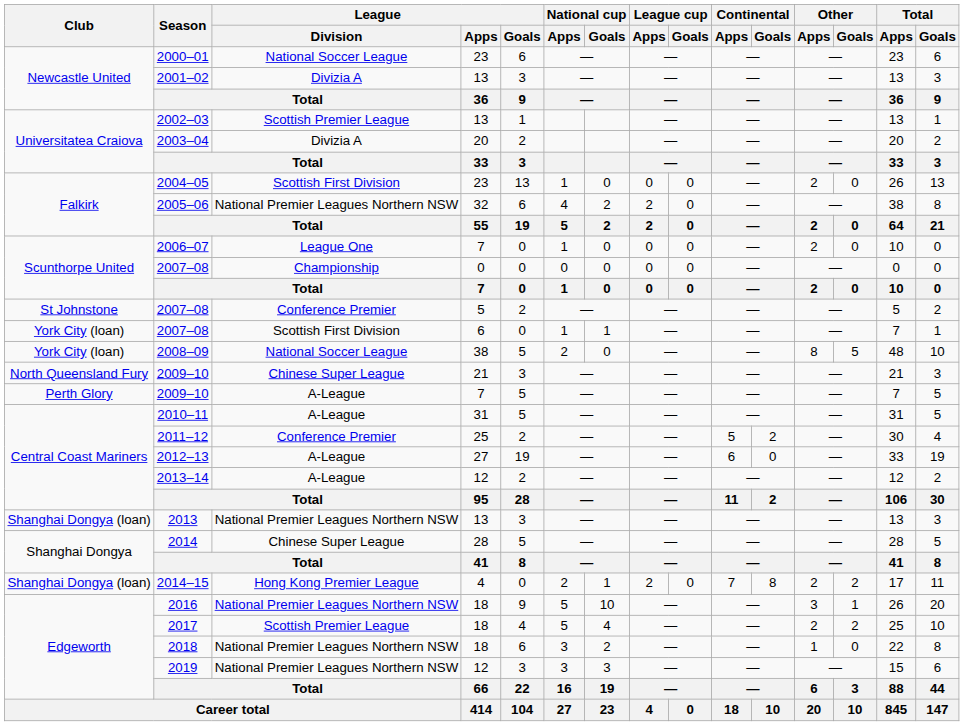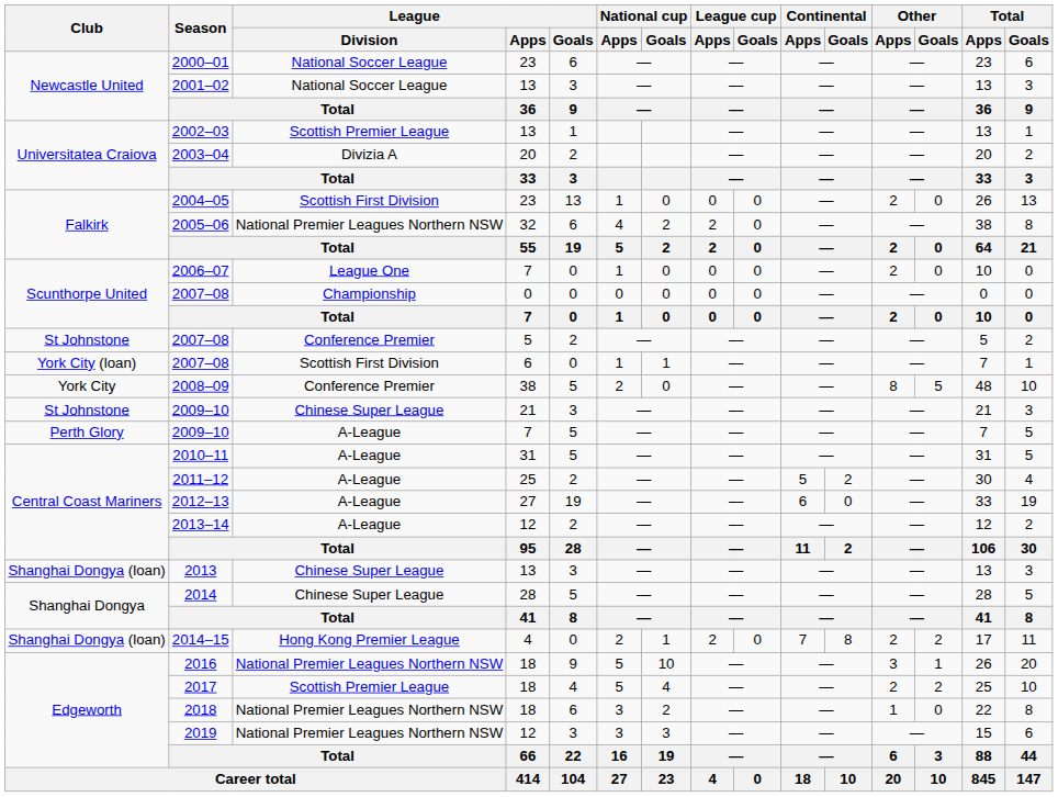 <table class=wikitable style=text-align:center>
 <tr>
 <th rowspan=2>Club</th>
 <th rowspan=2>Season</th>
 <th colspan=3>League</th>
 <th colspan=2>National cup</th>
 <th colspan=2>League cup</th>
 <th colspan=2>Continental</th>
 <th colspan=2>Other</th>
 <th colspan=2>Total</th>
 </tr>
 <tr>
 <th>Division</th>
 <th>Apps</th>
 <th>Goals</th>
 <th>Apps</th>
 <th>Goals</th>
 <th>Apps</th>
 <th>Goals</th>
 <th>Apps</th>
 <th>Goals</th>
 <th>Apps</th>
 <th>Goals</th>
 <th>Apps</th>
 <th>Goals</th>
 </tr>
 <tr>
 <td rowspan=3><a href='#'>Newcastle United</a></td>
 <td><a href='#'>2000–01</a></td>
 <td><a href='#'>National Soccer League</a></td>
 <td>23</td>
 <td>6</td>
 <td colspan=2>—</td>
 <td colspan=2>—</td>
 <td colspan=2>—</td>
 <td colspan=2>—</td>
 <td>23</td>
 <td>6</td>
 </tr>
 <tr>
 <td><a href='#'>2001–02</a></td>
-<td><a href='#'>Divizia A</a></td>
+<td>National Soccer League</td>
 <td>13</td>
 <td>3</td>
 <td colspan=2>—</td>
 <td colspan=2>—</td>
 <td colspan=2>—</td>
 <td colspan=2>—</td>
 <td>13</td>
 <td>3</td>
 </tr>
 <tr>
 <th colspan=2>Total</th>
 <th>36</th>
 <th>9</th>
 <th colspan=2>—</th>
 <th colspan=2>—</th>
 <th colspan=2>—</th>
 <th colspan=2>—</th>
 <th>36</th>
 <th>9</th>
 </tr>
 <tr>
 <td rowspan=3><a href='#'>Universitatea Craiova</a></td>
 <td><a href='#'>2002–03</a></td>
 <td><a href='#'>Scottish Premier League</a></td>
 <td>13</td>
 <td>1</td>
 <td></td>
 <td></td>
 <td colspan=2>—</td>
 <td colspan=2>—</td>
 <td colspan=2>—</td>
 <td>13</td>
 <td>1</td>
 </tr>
 <tr>
 <td><a href='#'>2003–04</a></td>
 <td>Divizia A</td>
 <td>20</td>
 <td>2</td>
 <td></td>
 <td></td>
 <td colspan=2>—</td>
 <td colspan=2>—</td>
 <td colspan=2>—</td>
 <td>20</td>
 <td>2</td>
 </tr>
 <tr>
 <th colspan=2>Total</th>
 <th>33</th>
 <th>3</th>
 <th></th>
 <th></th>
 <th colspan=2>—</th>
 <th colspan=2>—</th>
 <th colspan=2>—</th>
 <th>33</th>
 <th>3</th>
 </tr>
 <tr>
 <td rowspan=3><a href='#'>Falkirk</a></td>
 <td><a href='#'>2004–05</a></td>
 <td><a href='#'>Scottish First Division</a></td>
 <td>23</td>
 <td>13</td>
 <td>1</td>
 <td>0</td>
 <td>0</td>
 <td>0</td>
 <td colspan=2>—</td>
 <td>2</td>
 <td>0</td>
 <td>26</td>
 <td>13</td>
 </tr>
 <tr>
 <td><a href='#'>2005–06</a></td>
 <td>National Premier Leagues Northern NSW</td>
 <td>32</td>
 <td>6</td>
 <td>4</td>
 <td>2</td>
 <td>2</td>
 <td>0</td>
 <td colspan=2>—</td>
 <td colspan=2>—</td>
 <td>38</td>
 <td>8</td>
 </tr>
 <tr>
 <th colspan=2>Total</th>
 <th>55</th>
 <th>19</th>
 <th>5</th>
 <th>2</th>
 <th>2</th>
 <th>0</th>
 <th colspan=2>—</th>
 <th>2</th>
 <th>0</th>
 <th>64</th>
 <th>21</th>
 </tr>
 <tr>
 <td rowspan=3><a href='#'>Scunthorpe United</a></td>
 <td><a href='#'>2006–07</a></td>
 <td><a href='#'>League One</a></td>
 <td>7</td>
 <td>0</td>
 <td>1</td>
 <td>0</td>
 <td>0</td>
 <td>0</td>
 <td colspan=2>—</td>
 <td>2</td>
 <td>0</td>
 <td>10</td>
 <td>0</td>
 </tr>
 <tr>
 <td><a href='#'>2007–08</a></td>
 <td><a href='#'>Championship</a></td>
 <td>0</td>
 <td>0</td>
 <td>0</td>
 <td>0</td>
 <td>0</td>
 <td>0</td>
 <td colspan=2>—</td>
 <td colspan=2>—</td>
 <td>0</td>
 <td>0</td>
 </tr>
 <tr>
 <th colspan=2>Total</th>
 <th>7</th>
 <th>0</th>
 <th>1</th>
 <th>0</th>
 <th>0</th>
 <th>0</th>
 <th colspan=2>—</th>
 <th>2</th>
 <th>0</th>
 <th>10</th>
 <th>0</th>
 </tr>
 <tr>
 <td><a href='#'>St Johnstone</a></td>
 <td><a href='#'>2007–08</a></td>
 <td><a href='#'>Conference Premier</a></td>
 <td>5</td>
 <td>2</td>
 <td colspan=2>—</td>
 <td colspan=2>—</td>
 <td colspan=2>—</td>
 <td colspan=2>—</td>
 <td>5</td>
 <td>2</td>
 </tr>
 <tr>
 <td><a href='#'>York City</a> (loan)</td>
 <td><a href='#'>2007–08</a></td>
 <td>Scottish First Division</td>
 <td>6</td>
 <td>0</td>
 <td>1</td>
 <td>1</td>
 <td colspan=2>—</td>
 <td colspan=2>—</td>
 <td colspan=2>—</td>
 <td>7</td>
 <td>1</td>
 </tr>
 <tr>
-<td><a href='#'>York City</a> (loan)</td>
+<td>York City</td>
 <td><a href='#'>2008–09</a></td>
-<td><a href='#'>National Soccer League</a></td>
+<td>Conference Premier</td>
 <td>38</td>
 <td>5</td>
 <td>2</td>
 <td>0</td>
 <td colspan=2>—</td>
 <td colspan=2>—</td>
 <td>8</td>
 <td>5</td>
 <td>48</td>
 <td>10</td>
 </tr>
 <tr>
-<td><a href='#'>North Queensland Fury</a></td>
+<td><a href='#'>St Johnstone</a></td>
 <td><a href='#'>2009–10</a></td>
 <td><a href='#'>Chinese Super League</a></td>
 <td>21</td>
 <td>3</td>
 <td colspan=2>—</td>
 <td colspan=2>—</td>
 <td colspan=2>—</td>
 <td colspan=2>—</td>
 <td>21</td>
 <td>3</td>
 </tr>
 <tr>
 <td><a href='#'>Perth Glory</a></td>
 <td><a href='#'>2009–10</a></td>
 <td>A-League</td>
 <td>7</td>
 <td>5</td>
 <td colspan=2>—</td>
 <td colspan=2>—</td>
 <td colspan=2>—</td>
 <td colspan=2>—</td>
 <td>7</td>
 <td>5</td>
 </tr>
 <tr>
 <td rowspan=5><a href='#'>Central Coast Mariners</a></td>
 <td><a href='#'>2010–11</a></td>
 <td>A-League</td>
 <td>31</td>
 <td>5</td>
 <td colspan=2>—</td>
 <td colspan=2>—</td>
 <td colspan=2>—</td>
 <td colspan=2>—</td>
 <td>31</td>
 <td>5</td>
 </tr>
 <tr>
 <td><a href='#'>2011–12</a></td>
-<td><a href='#'>Conference Premier</a></td>
+<td>A-League</td>
 <td>25</td>
 <td>2</td>
 <td colspan=2>—</td>
 <td colspan=2>—</td>
 <td>5</td>
 <td>2</td>
 <td colspan=2>—</td>
 <td>30</td>
 <td>4</td>
 </tr>
 <tr>
 <td><a href='#'>2012–13</a></td>
 <td>A-League</td>
 <td>27</td>
 <td>19</td>
 <td colspan=2>—</td>
 <td colspan=2>—</td>
 <td>6</td>
 <td>0</td>
 <td colspan=2>—</td>
 <td>33</td>
 <td>19</td>
 </tr>
 <tr>
 <td><a href='#'>2013–14</a></td>
 <td>A-League</td>
 <td>12</td>
 <td>2</td>
 <td colspan=2>—</td>
 <td colspan=2>—</td>
 <td colspan=2>—</td>
 <td colspan=2>—</td>
 <td>12</td>
 <td>2</td>
 </tr>
 <tr>
 <th colspan=2>Total</th>
 <th>95</th>
 <th>28</th>
 <th colspan=2>—</th>
 <th colspan=2>—</th>
 <th>11</th>
 <th>2</th>
 <th colspan=2>—</th>
 <th>106</th>
 <th>30</th>
 </tr>
 <tr>
 <td><a href='#'>Shanghai Dongya</a> (loan)</td>
 <td><a href='#'>2013</a></td>
-<td>National Premier Leagues Northern NSW</td>
+<td><a href='#'>Chinese Super League</a></td>
 <td>13</td>
 <td>3</td>
 <td colspan=2>—</td>
 <td colspan=2>—</td>
 <td colspan=2>—</td>
 <td colspan=2>—</td>
 <td>13</td>
 <td>3</td>
 </tr>
 <tr>
 <td rowspan=2>Shanghai Dongya</td>
 <td><a href='#'>2014</a></td>
 <td>Chinese Super League</td>
 <td>28</td>
 <td>5</td>
 <td colspan=2>—</td>
 <td colspan=2>—</td>
 <td colspan=2>—</td>
 <td colspan=2>—</td>
 <td>28</td>
 <td>5</td>
 </tr>
 <tr>
 <th colspan=2>Total</th>
 <th>41</th>
 <th>8</th>
 <th colspan=2>—</th>
 <th colspan=2>—</th>
 <th colspan=2>—</th>
 <th colspan=2>—</th>
 <th>41</th>
 <th>8</th>
 </tr>
 <tr>
 <td><a href='#'>Shanghai Dongya</a> (loan)</td>
 <td><a href='#'>2014–15</a></td>
 <td><a href='#'>Hong Kong Premier League</a></td>
 <td>4</td>
 <td>0</td>
 <td>2</td>
 <td>1</td>
 <td>2</td>
 <td>0</td>
 <td>7</td>
 <td>8</td>
 <td>2</td>
 <td>2</td>
 <td>17</td>
 <td>11</td>
 </tr>
 <tr>
 <td rowspan=5><a href='#'>Edgeworth</a></td>
 <td><a href='#'>2016</a></td>
 <td><a href='#'>National Premier Leagues Northern NSW</a></td>
 <td>18</td>
 <td>9</td>
 <td>5</td>
 <td>10</td>
 <td colspan=2>—</td>
 <td colspan=2>—</td>
 <td>3</td>
 <td>1</td>
 <td>26</td>
 <td>20</td>
 </tr>
 <tr>
 <td><a href='#'>2017</a></td>
 <td><a href='#'>Scottish Premier League</a></td>
 <td>18</td>
 <td>4</td>
 <td>5</td>
 <td>4</td>
 <td colspan=2>—</td>
 <td colspan=2>—</td>
 <td>2</td>
 <td>2</td>
 <td>25</td>
 <td>10</td>
 </tr>
 <tr>
 <td><a href='#'>2018</a></td>
 <td>National Premier Leagues Northern NSW</td>
 <td>18</td>
 <td>6</td>
 <td>3</td>
 <td>2</td>
 <td colspan=2>—</td>
 <td colspan=2>—</td>
 <td>1</td>
 <td>0</td>
 <td>22</td>
 <td>8</td>
 </tr>
 <tr>
 <td><a href='#'>2019</a></td>
 <td>National Premier Leagues Northern NSW</td>
 <td>12</td>
 <td>3</td>
 <td>3</td>
 <td>3</td>
 <td colspan=2>—</td>
 <td colspan=2>—</td>
 <td colspan=2>—</td>
 <td>15</td>
 <td>6</td>
 </tr>
 <tr>
 <th colspan=2>Total</th>
 <th>66</th>
 <th>22</th>
 <th>16</th>
 <th>19</th>
 <th colspan=2>—</th>
 <th colspan=2>—</th>
 <th>6</th>
 <th>3</th>
 <th>88</th>
 <th>44</th>
 </tr>
 <tr>
 <th colspan=3>Career total</th>
 <th>414</th>
 <th>104</th>
 <th>27</th>
 <th>23</th>
 <th>4</th>
 <th>0</th>
 <th>18</th>
 <th>10</th>
 <th>20</th>
 <th>10</th>
 <th>845</th>
 <th>147</th>
 </tr>
 </table>
